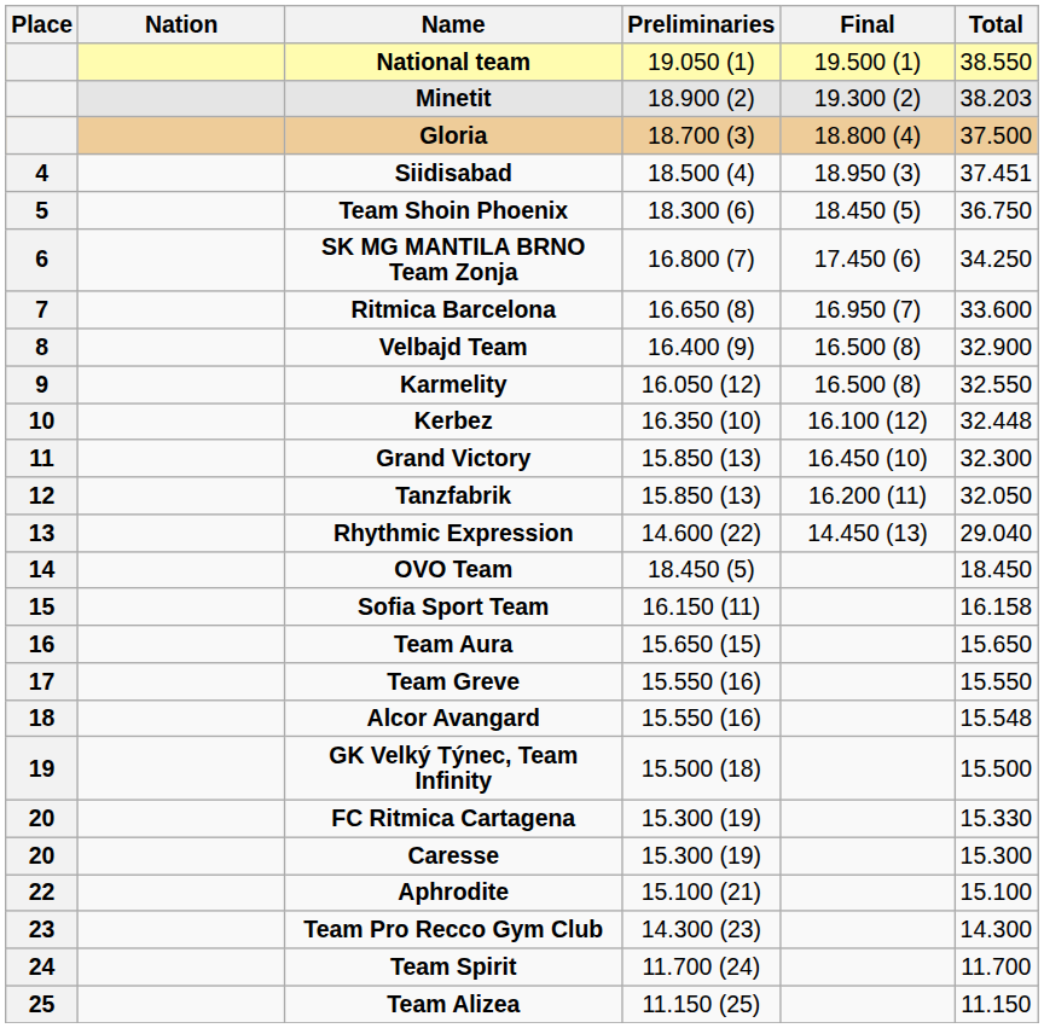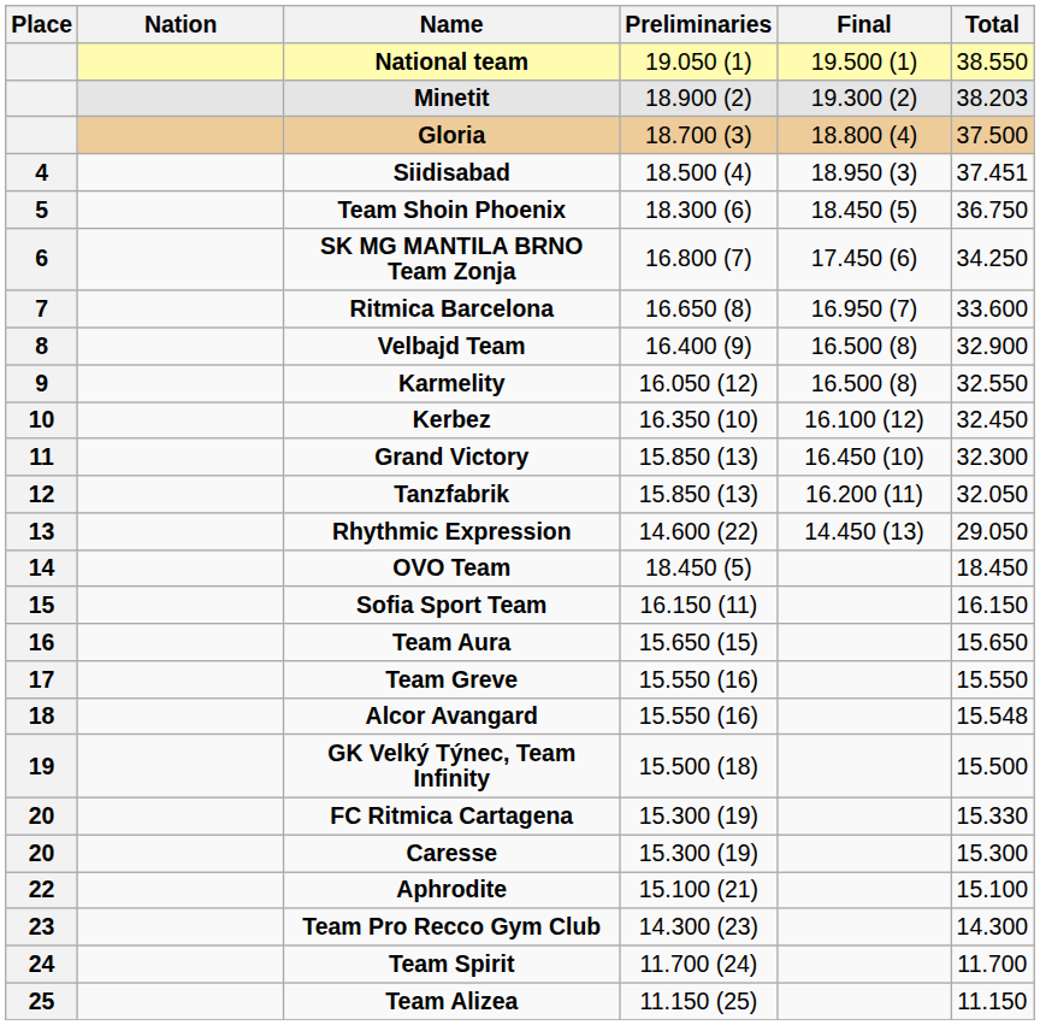 <table class="wikitable sortable" style="text-align:center; font-size:90%">
 <tr>
 <th scope="col" style="width:20px;">Place</th>
 <th ! scope="col" style="width:120px;">Nation</th>
 <th ! scope="col" style="width:200px;">Name</th>
 <th ! scope="col" style="width:60px;">Preliminaries</th>
 <th ! scope="col" style="width:100px;">Final</th>
 <th ! scope=col>Total</th>
 </tr>
 <tr bgcolor=fffcaf>
 <th scope=row></th>
 <td align=left></td>
 <td><strong>National team</strong></td>
 <td>19.050 (1)</td>
 <td>19.500 (1)</td>
 <td>38.550</td>
 </tr>
 <tr bgcolor=e5e5e5>
 <th scope=row></th>
 <td align=left></td>
 <td><strong>Minetit</strong></td>
 <td>18.900 (2)</td>
 <td>19.300 (2)</td>
 <td>38.203</td>
 </tr>
 <tr bgcolor=eecc99>
 <th scope=row></th>
 <td align=left></td>
 <td><strong>Gloria</strong></td>
 <td>18.700 (3)</td>
 <td>18.800 (4)</td>
 <td>37.500</td>
 </tr>
 <tr>
 <th scope=row>4</th>
 <td align=left></td>
 <td><strong>Siidisabad</strong></td>
 <td>18.500 (4)</td>
 <td>18.950 (3)</td>
 <td>37.451</td>
 </tr>
 <tr>
 <th scope=row>5</th>
 <td align=left></td>
 <td><strong>Team Shoin Phoenix</strong></td>
 <td>18.300 (6)</td>
 <td>18.450 (5)</td>
 <td>36.750</td>
 </tr>
 <tr>
 <th scope=row>6</th>
 <td align=left></td>
 <td><strong>SK MG MANTILA BRNO Team Zonja</strong></td>
 <td>16.800 (7)</td>
 <td>17.450 (6)</td>
 <td>34.250</td>
 </tr>
 <tr>
 <th scope=row>7</th>
 <td align=left></td>
 <td><strong>Ritmica Barcelona</strong></td>
 <td>16.650 (8)</td>
 <td>16.950 (7)</td>
 <td>33.600</td>
 </tr>
 <tr>
 <th scope=row>8</th>
 <td align=left></td>
 <td><strong>Velbajd Team</strong></td>
 <td>16.400 (9)</td>
 <td>16.500 (8)</td>
 <td>32.900</td>
 </tr>
 <tr>
 <th scope=row>9</th>
 <td align=left></td>
 <td><strong>Karmelity</strong></td>
 <td>16.050 (12)</td>
 <td>16.500 (8)</td>
 <td>32.550</td>
 </tr>
 <tr>
 <th scope=row>10</th>
 <td align=left></td>
 <td><strong>Kerbez</strong></td>
 <td>16.350 (10)</td>
 <td>16.100 (12)</td>
-<td>32.448</td>
+<td>32.450</td>
 </tr>
 <tr>
 <th scope=row>11</th>
 <td align=left></td>
 <td><strong>Grand Victory</strong></td>
 <td>15.850 (13)</td>
 <td>16.450 (10)</td>
 <td>32.300</td>
 </tr>
 <tr>
 <th scope=row>12</th>
 <td align=left></td>
 <td><strong>Tanzfabrik</strong></td>
 <td>15.850 (13)</td>
 <td>16.200 (11)</td>
 <td>32.050</td>
 </tr>
 <tr>
 <th scope=row>13</th>
 <td align=left></td>
 <td><strong>Rhythmic Expression</strong></td>
 <td>14.600 (22)</td>
 <td>14.450 (13)</td>
-<td>29.040</td>
+<td>29.050</td>
 </tr>
 <tr>
 <th scope=row>14</th>
 <td align=left></td>
 <td><strong>OVO Team</strong></td>
 <td>18.450 (5)</td>
 <td></td>
 <td>18.450</td>
 </tr>
 <tr>
 <th scope=row>15</th>
 <td align=left></td>
 <td><strong>Sofia Sport Team</strong></td>
 <td>16.150 (11)</td>
 <td></td>
-<td>16.158</td>
+<td>16.150</td>
 </tr>
 <tr>
 <th scope=row>16</th>
 <td align=left></td>
 <td><strong>Team Aura</strong></td>
 <td>15.650 (15)</td>
 <td></td>
 <td>15.650</td>
 </tr>
 <tr>
 <th scope=row>17</th>
 <td align=left></td>
 <td><strong>Team Greve</strong></td>
 <td>15.550 (16)</td>
 <td></td>
 <td>15.550</td>
 </tr>
 <tr>
 <th scope=row>18</th>
 <td align=left></td>
 <td><strong>Alcor Avangard</strong></td>
 <td>15.550 (16)</td>
 <td></td>
 <td>15.548</td>
 </tr>
 <tr>
 <th scope=row>19</th>
 <td align=left></td>
 <td><strong>GK Velký Týnec, Team Infinity</strong></td>
 <td>15.500 (18)</td>
 <td></td>
 <td>15.500</td>
 </tr>
 <tr>
 <th scope=row>20</th>
 <td align=left></td>
 <td><strong>FC Ritmica Cartagena</strong></td>
 <td>15.300 (19)</td>
 <td></td>
 <td>15.330</td>
 </tr>
 <tr>
 <th scope=row>20</th>
 <td align=left></td>
 <td><strong>Caresse</strong></td>
 <td>15.300 (19)</td>
 <td></td>
 <td>15.300</td>
 </tr>
 <tr>
 <th scope=row>22</th>
 <td align=left></td>
 <td><strong>Aphrodite</strong></td>
 <td>15.100 (21)</td>
 <td></td>
 <td>15.100</td>
 </tr>
 <tr>
 <th scope=row>23</th>
 <td align=left></td>
 <td><strong>Team Pro Recco Gym Club</strong></td>
 <td>14.300 (23)</td>
 <td></td>
 <td>14.300</td>
 </tr>
 <tr>
 <th scope=row>24</th>
 <td align=left></td>
 <td><strong>Team Spirit</strong></td>
 <td>11.700 (24)</td>
 <td></td>
 <td>11.700</td>
 </tr>
 <tr>
 <th scope=row>25</th>
 <td align=left></td>
 <td><strong>Team Alizea</strong></td>
 <td>11.150 (25)</td>
 <td></td>
 <td>11.150</td>
 </tr>
 <tr>
 </tr>
 </table>
